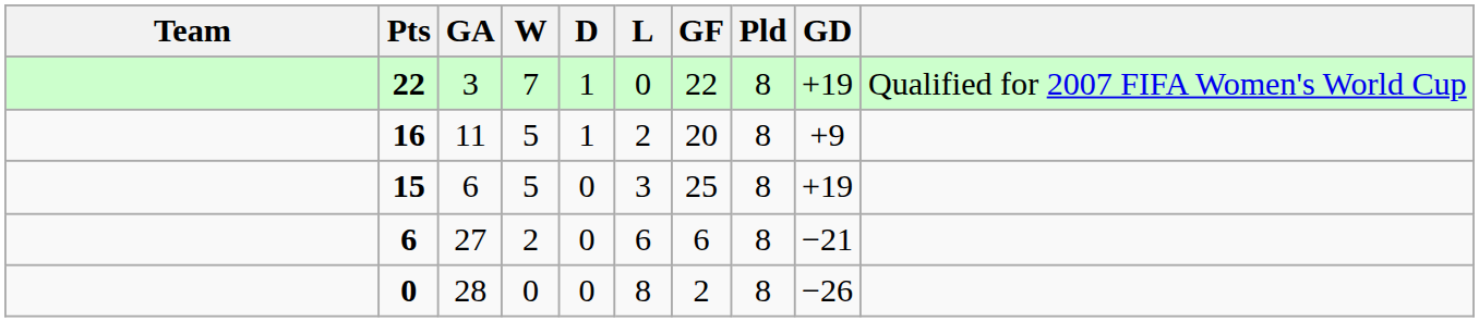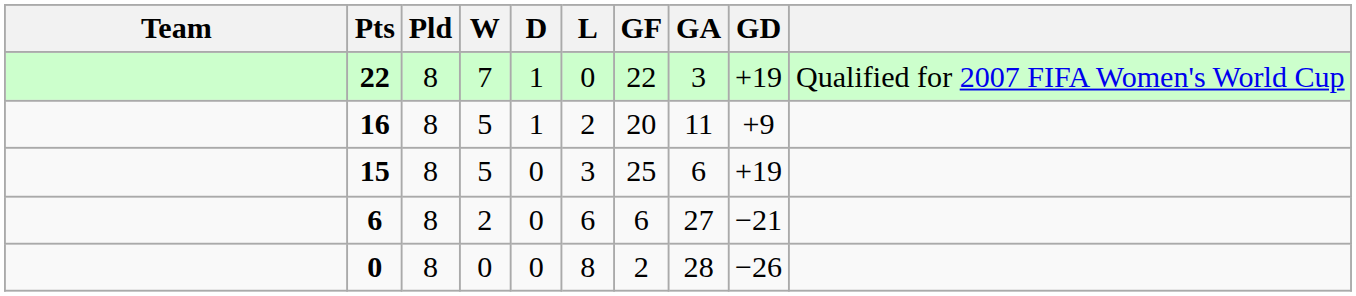 <table class="wikitable" style="text-align:center;">
 <tr>
 <th width=175>Team</th>
 <th width=20 abbr="Points">Pts</th>
-<th width=20 abbr="Goals against">GA</th>
+<th width=20 abbr="Played">Pld</th>
 <th width=20 abbr="Won">W</th>
 <th width=20 abbr="Drawn">D</th>
 <th width=20 abbr="Lost">L</th>
 <th width=20 abbr="Goals for">GF</th>
-<th width=20 abbr="Played">Pld</th>
+<th width=20 abbr="Goals against">GA</th>
 <th width=20 abbr="Goal difference">GD</th>
 <th></th>
 </tr>
 <tr bgcolor="#ccffcc">
 <td style="text-align:left;"></td>
 <td><strong>22</strong></td>
-<td>3</td>
+<td>8</td>
 <td>7</td>
 <td>1</td>
 <td>0</td>
 <td>22</td>
-<td>8</td>
+<td>3</td>
 <td>+19</td>
 <td>Qualified for <a href='#'>2007 FIFA Women's World Cup</a></td>
 </tr>
 <tr>
 <td style="text-align:left;"></td>
 <td><strong>16</strong></td>
-<td>11</td>
+<td>8</td>
 <td>5</td>
 <td>1</td>
 <td>2</td>
 <td>20</td>
-<td>8</td>
+<td>11</td>
 <td>+9</td>
 <td></td>
 </tr>
 <tr>
 <td style="text-align:left;"></td>
 <td><strong>15</strong></td>
-<td>6</td>
+<td>8</td>
 <td>5</td>
 <td>0</td>
 <td>3</td>
 <td>25</td>
-<td>8</td>
+<td>6</td>
 <td>+19</td>
 <td></td>
 </tr>
 <tr>
 <td style="text-align:left;"></td>
 <td><strong>6</strong></td>
-<td>27</td>
+<td>8</td>
 <td>2</td>
 <td>0</td>
 <td>6</td>
 <td>6</td>
-<td>8</td>
+<td>27</td>
 <td>−21</td>
 <td></td>
 </tr>
 <tr>
 <td style="text-align:left;"></td>
 <td><strong>0</strong></td>
-<td>28</td>
+<td>8</td>
 <td>0</td>
 <td>0</td>
 <td>8</td>
 <td>2</td>
-<td>8</td>
+<td>28</td>
 <td>−26</td>
 <td></td>
 </tr>
 </table>
